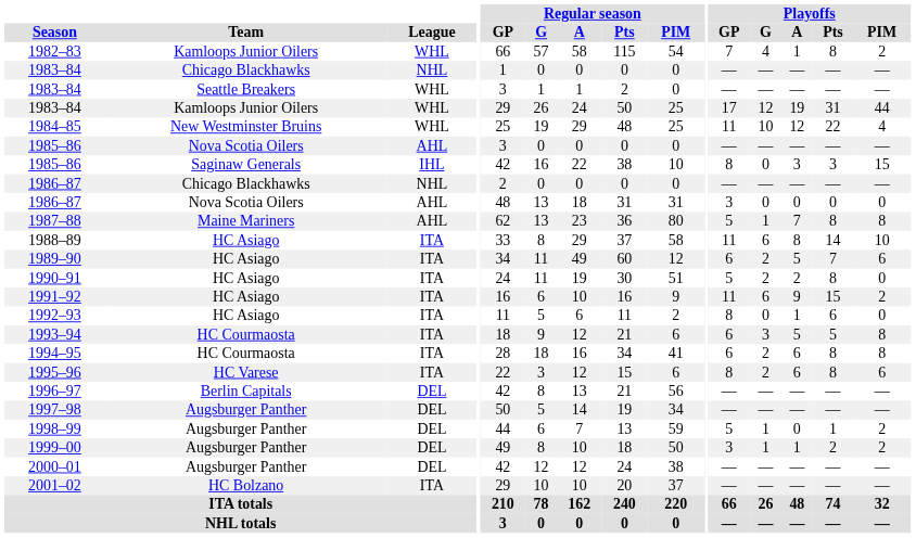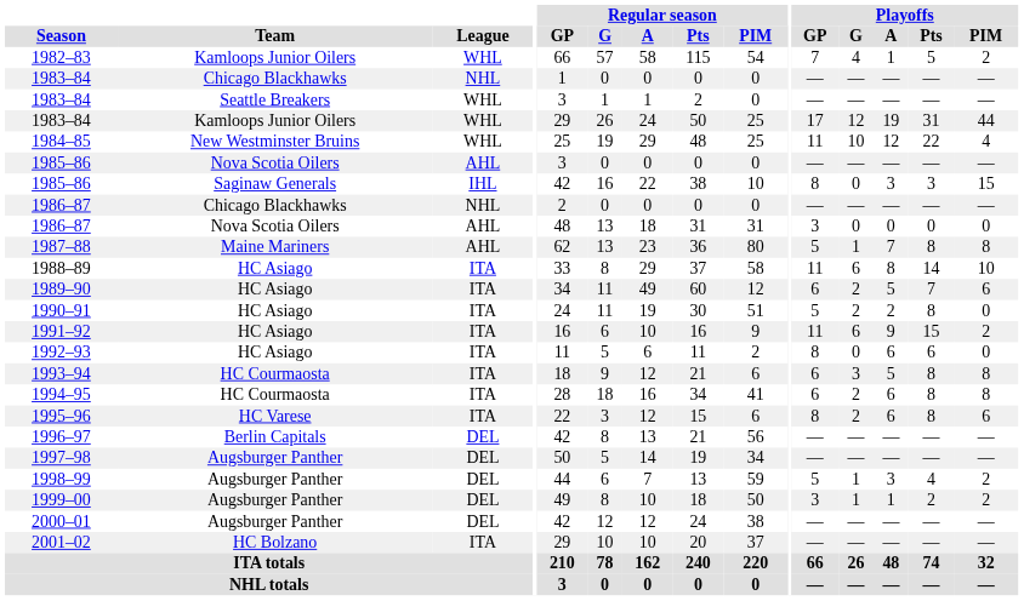 <table border="0" cellpadding="1" cellspacing="0" style="text-align:center; width:60em">
 <tr bgcolor="#e0e0e0">
 <th colspan="3" bgcolor="#ffffff"></th>
 <th rowspan="100" bgcolor="#ffffff"></th>
 <th colspan="5"><a href='#'>Regular season</a></th>
 <th rowspan="100" bgcolor="#ffffff"></th>
 <th colspan="5"><a href='#'>Playoffs</a></th>
 </tr>
 <tr bgcolor="#e0e0e0">
 <th><a href='#'>Season</a></th>
 <th>Team</th>
 <th>League</th>
 <th>GP</th>
 <th><a href='#'>G</a></th>
 <th><a href='#'>A</a></th>
 <th><a href='#'>Pts</a></th>
 <th><a href='#'>PIM</a></th>
 <th>GP</th>
 <th>G</th>
 <th>A</th>
 <th>Pts</th>
 <th>PIM</th>
 </tr>
 <tr>
 <td><a href='#'>1982–83</a></td>
 <td><a href='#'>Kamloops Junior Oilers</a></td>
 <td><a href='#'>WHL</a></td>
 <td>66</td>
 <td>57</td>
 <td>58</td>
 <td>115</td>
 <td>54</td>
 <td>7</td>
 <td>4</td>
 <td>1</td>
-<td>8</td>
+<td>5</td>
 <td>2</td>
 </tr>
 <tr bgcolor="#f0f0f0">
 <td><a href='#'>1983–84</a></td>
 <td><a href='#'>Chicago Blackhawks</a></td>
 <td><a href='#'>NHL</a></td>
 <td>1</td>
 <td>0</td>
 <td>0</td>
 <td>0</td>
 <td>0</td>
 <td>—</td>
 <td>—</td>
 <td>—</td>
 <td>—</td>
 <td>—</td>
 </tr>
 <tr>
 <td><a href='#'>1983–84</a></td>
 <td><a href='#'>Seattle Breakers</a></td>
 <td>WHL</td>
 <td>3</td>
 <td>1</td>
 <td>1</td>
 <td>2</td>
 <td>0</td>
 <td>—</td>
 <td>—</td>
 <td>—</td>
 <td>—</td>
 <td>—</td>
 </tr>
 <tr bgcolor="#f0f0f0">
 <td>1983–84</td>
 <td>Kamloops Junior Oilers</td>
 <td>WHL</td>
 <td>29</td>
 <td>26</td>
 <td>24</td>
 <td>50</td>
 <td>25</td>
 <td>17</td>
 <td>12</td>
 <td>19</td>
 <td>31</td>
 <td>44</td>
 </tr>
 <tr>
 <td><a href='#'>1984–85</a></td>
 <td><a href='#'>New Westminster Bruins</a></td>
 <td>WHL</td>
 <td>25</td>
 <td>19</td>
 <td>29</td>
 <td>48</td>
 <td>25</td>
 <td>11</td>
 <td>10</td>
 <td>12</td>
 <td>22</td>
 <td>4</td>
 </tr>
 <tr bgcolor="#f0f0f0">
 <td><a href='#'>1985–86</a></td>
 <td><a href='#'>Nova Scotia Oilers</a></td>
 <td><a href='#'>AHL</a></td>
 <td>3</td>
 <td>0</td>
 <td>0</td>
 <td>0</td>
 <td>0</td>
 <td>—</td>
 <td>—</td>
 <td>—</td>
 <td>—</td>
 <td>—</td>
 </tr>
 <tr>
 <td><a href='#'>1985–86</a></td>
 <td><a href='#'>Saginaw Generals</a></td>
 <td><a href='#'>IHL</a></td>
 <td>42</td>
 <td>16</td>
 <td>22</td>
 <td>38</td>
 <td>10</td>
 <td>8</td>
 <td>0</td>
 <td>3</td>
 <td>3</td>
 <td>15</td>
 </tr>
 <tr bgcolor="#f0f0f0">
 <td><a href='#'>1986–87</a></td>
 <td>Chicago Blackhawks</td>
 <td>NHL</td>
 <td>2</td>
 <td>0</td>
 <td>0</td>
 <td>0</td>
 <td>0</td>
 <td>—</td>
 <td>—</td>
 <td>—</td>
 <td>—</td>
 <td>—</td>
 </tr>
 <tr>
 <td><a href='#'>1986–87</a></td>
 <td>Nova Scotia Oilers</td>
 <td>AHL</td>
 <td>48</td>
 <td>13</td>
 <td>18</td>
 <td>31</td>
 <td>31</td>
 <td>3</td>
 <td>0</td>
 <td>0</td>
 <td>0</td>
 <td>0</td>
 </tr>
 <tr bgcolor="#f0f0f0">
 <td><a href='#'>1987–88</a></td>
 <td><a href='#'>Maine Mariners</a></td>
 <td>AHL</td>
 <td>62</td>
 <td>13</td>
 <td>23</td>
 <td>36</td>
 <td>80</td>
 <td>5</td>
 <td>1</td>
 <td>7</td>
 <td>8</td>
 <td>8</td>
 </tr>
 <tr>
 <td>1988–89</td>
 <td><a href='#'>HC Asiago</a></td>
 <td><a href='#'>ITA</a></td>
 <td>33</td>
 <td>8</td>
 <td>29</td>
 <td>37</td>
 <td>58</td>
 <td>11</td>
 <td>6</td>
 <td>8</td>
 <td>14</td>
 <td>10</td>
 </tr>
 <tr bgcolor="#f0f0f0">
 <td><a href='#'>1989–90</a></td>
 <td>HC Asiago</td>
 <td>ITA</td>
 <td>34</td>
 <td>11</td>
 <td>49</td>
 <td>60</td>
 <td>12</td>
 <td>6</td>
 <td>2</td>
 <td>5</td>
 <td>7</td>
 <td>6</td>
 </tr>
 <tr>
 <td><a href='#'>1990–91</a></td>
 <td>HC Asiago</td>
 <td>ITA</td>
 <td>24</td>
 <td>11</td>
 <td>19</td>
 <td>30</td>
 <td>51</td>
 <td>5</td>
 <td>2</td>
 <td>2</td>
 <td>8</td>
 <td>0</td>
 </tr>
 <tr bgcolor="#f0f0f0">
 <td><a href='#'>1991–92</a></td>
 <td>HC Asiago</td>
 <td>ITA</td>
 <td>16</td>
 <td>6</td>
 <td>10</td>
 <td>16</td>
 <td>9</td>
 <td>11</td>
 <td>6</td>
 <td>9</td>
 <td>15</td>
 <td>2</td>
 </tr>
 <tr>
 <td><a href='#'>1992–93</a></td>
 <td>HC Asiago</td>
 <td>ITA</td>
 <td>11</td>
 <td>5</td>
 <td>6</td>
 <td>11</td>
 <td>2</td>
 <td>8</td>
 <td>0</td>
-<td>1</td>
+<td>6</td>
 <td>6</td>
 <td>0</td>
 </tr>
 <tr bgcolor="#f0f0f0">
 <td><a href='#'>1993–94</a></td>
 <td><a href='#'>HC Courmaosta</a></td>
 <td>ITA</td>
 <td>18</td>
 <td>9</td>
 <td>12</td>
 <td>21</td>
 <td>6</td>
 <td>6</td>
 <td>3</td>
 <td>5</td>
-<td>5</td>
+<td>8</td>
 <td>8</td>
 </tr>
 <tr>
 <td><a href='#'>1994–95</a></td>
 <td>HC Courmaosta</td>
 <td>ITA</td>
 <td>28</td>
 <td>18</td>
 <td>16</td>
 <td>34</td>
 <td>41</td>
 <td>6</td>
 <td>2</td>
 <td>6</td>
 <td>8</td>
 <td>8</td>
 </tr>
 <tr bgcolor="#f0f0f0">
 <td><a href='#'>1995–96</a></td>
 <td><a href='#'>HC Varese</a></td>
 <td>ITA</td>
 <td>22</td>
 <td>3</td>
 <td>12</td>
 <td>15</td>
 <td>6</td>
 <td>8</td>
 <td>2</td>
 <td>6</td>
 <td>8</td>
 <td>6</td>
 </tr>
 <tr>
 <td><a href='#'>1996–97</a></td>
 <td><a href='#'>Berlin Capitals</a></td>
 <td><a href='#'>DEL</a></td>
 <td>42</td>
 <td>8</td>
 <td>13</td>
 <td>21</td>
 <td>56</td>
 <td>—</td>
 <td>—</td>
 <td>—</td>
 <td>—</td>
 <td>—</td>
 </tr>
 <tr bgcolor="#f0f0f0">
 <td><a href='#'>1997–98</a></td>
 <td><a href='#'>Augsburger Panther</a></td>
 <td>DEL</td>
 <td>50</td>
 <td>5</td>
 <td>14</td>
 <td>19</td>
 <td>34</td>
 <td>—</td>
 <td>—</td>
 <td>—</td>
 <td>—</td>
 <td>—</td>
 </tr>
 <tr>
 <td><a href='#'>1998–99</a></td>
 <td>Augsburger Panther</td>
 <td>DEL</td>
 <td>44</td>
 <td>6</td>
 <td>7</td>
 <td>13</td>
 <td>59</td>
 <td>5</td>
 <td>1</td>
-<td>0</td>
-<td>1</td>
+<td>3</td>
+<td>4</td>
 <td>2</td>
 </tr>
 <tr bgcolor="#f0f0f0">
 <td><a href='#'>1999–00</a></td>
 <td>Augsburger Panther</td>
 <td>DEL</td>
 <td>49</td>
 <td>8</td>
 <td>10</td>
 <td>18</td>
 <td>50</td>
 <td>3</td>
 <td>1</td>
 <td>1</td>
 <td>2</td>
 <td>2</td>
 </tr>
 <tr>
 <td><a href='#'>2000–01</a></td>
 <td>Augsburger Panther</td>
 <td>DEL</td>
 <td>42</td>
 <td>12</td>
 <td>12</td>
 <td>24</td>
 <td>38</td>
 <td>—</td>
 <td>—</td>
 <td>—</td>
 <td>—</td>
 <td>—</td>
 </tr>
 <tr bgcolor="#f0f0f0">
 <td><a href='#'>2001–02</a></td>
 <td><a href='#'>HC Bolzano</a></td>
 <td>ITA</td>
 <td>29</td>
 <td>10</td>
 <td>10</td>
 <td>20</td>
 <td>37</td>
 <td>—</td>
 <td>—</td>
 <td>—</td>
 <td>—</td>
 <td>—</td>
 </tr>
 <tr bgcolor="#e0e0e0">
 <th colspan="3">ITA totals</th>
 <th>210</th>
 <th>78</th>
 <th>162</th>
 <th>240</th>
 <th>220</th>
 <th>66</th>
 <th>26</th>
 <th>48</th>
 <th>74</th>
 <th>32</th>
 </tr>
 <tr bgcolor="#e0e0e0">
 <th colspan="3">NHL totals</th>
 <th>3</th>
 <th>0</th>
 <th>0</th>
 <th>0</th>
 <th>0</th>
 <th>—</th>
 <th>—</th>
 <th>—</th>
 <th>—</th>
 <th>—</th>
 </tr>
 </table>
